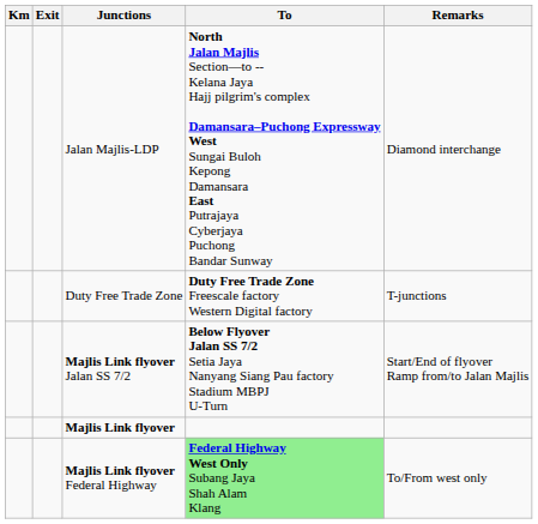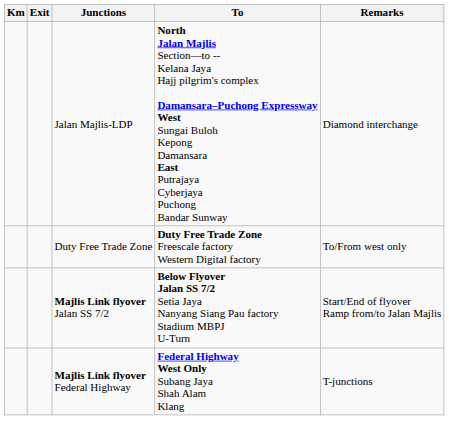 <table class="wikitable">
 <tr>
 <th>Km</th>
 <th>Exit</th>
 <th>Junctions</th>
 <th>To</th>
 <th>Remarks</th>
 </tr>
 <tr>
 <td></td>
 <td></td>
 <td>Jalan Majlis-LDP</td>
 <td><strong>North</strong><br><strong><a href='#'>Jalan Majlis</a></strong><br>Section—to --<br>Kelana Jaya<br>Hajj pilgrim's complex<br><br> <strong><a href='#'>Damansara–Puchong Expressway</a></strong><br><strong>West</strong><br>Sungai Buloh<br>Kepong<br>Damansara<br><strong>East</strong><br>Putrajaya<br>Cyberjaya<br>Puchong<br>Bandar Sunway</td>
 <td>Diamond interchange</td>
 </tr>
 <tr>
 <td></td>
 <td></td>
 <td>Duty Free Trade Zone</td>
 <td><strong>Duty Free Trade Zone</strong><br>Freescale factory<br>Western Digital factory</td>
-<td>T-junctions</td>
+<td>To/From west only</td>
 </tr>
 <tr>
 <td></td>
 <td></td>
 <td><strong>Majlis Link flyover</strong><br>Jalan SS 7/2</td>
 <td><strong>Below Flyover</strong><br><strong>Jalan SS 7/2</strong><br>Setia Jaya<br>Nanyang Siang Pau factory<br>Stadium MBPJ<br>U-Turn</td>
 <td>Start/End of flyover<br>Ramp from/to Jalan Majlis</td>
 </tr>
 <tr>
 <td></td>
 <td></td>
-<td><strong>Majlis Link flyover</strong></td>
-<td></td>
-<td></td>
-</tr>
-<tr>
-<td></td>
-<td></td>
 <td><strong>Majlis Link flyover</strong><br>Federal Highway</td>
-<td style="background: lightgreen;"> <strong><a href='#'>Federal Highway</a></strong><br><strong>West Only</strong><br>Subang Jaya<br>Shah Alam<br>Klang</td>
-<td>To/From west only</td>
+<td> <strong><a href='#'>Federal Highway</a></strong><br><strong>West Only</strong><br>Subang Jaya<br>Shah Alam<br>Klang</td>
+<td>T-junctions</td>
 </tr>
 </table>
